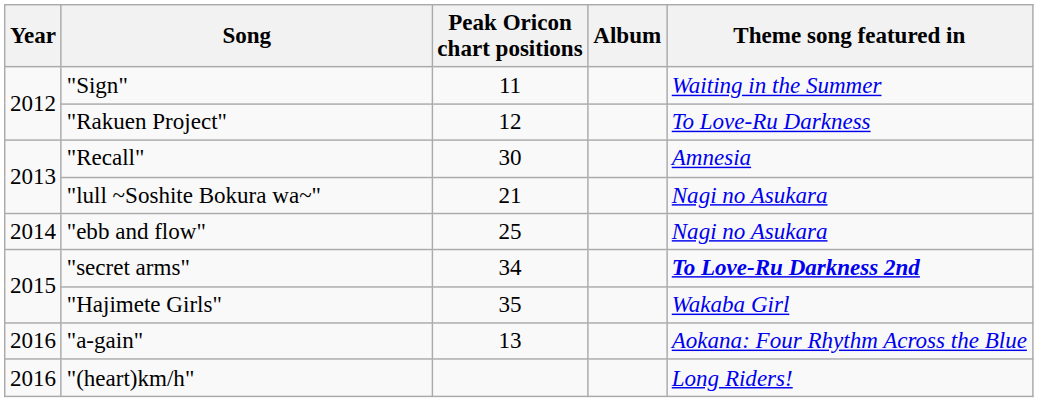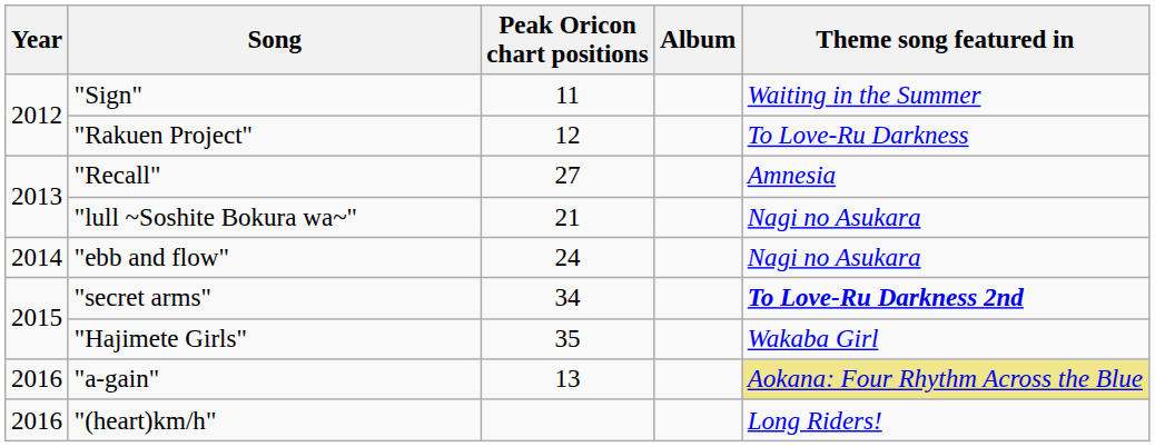 <table class="wikitable" border="1">
 <tr>
 <th rowspan="1">Year</th>
 <th rowspan="1" width="250">Song</th>
 <th colspan="1">Peak Oricon<br> chart positions<br></th>
 <th rowspan="1">Album</th>
 <th rowspan="1">Theme song featured in</th>
 </tr>
 <tr>
 <td rowspan="2">2012</td>
 <td>"Sign"</td>
 <td align="center">11</td>
 <td></td>
 <td><em><a href='#'>Waiting in the Summer</a></em></td>
 </tr>
 <tr>
 <td>"Rakuen Project"</td>
 <td align="center">12</td>
 <td></td>
 <td><em><a href='#'>To Love-Ru Darkness</a></em></td>
 </tr>
 <tr>
 <td rowspan="2">2013</td>
 <td>"Recall"</td>
-<td align="center">30</td>
+<td align="center">27</td>
 <td></td>
 <td><em><a href='#'>Amnesia</a></em></td>
 </tr>
 <tr>
 <td>"lull ~Soshite Bokura wa~"</td>
 <td align="center">21</td>
 <td></td>
 <td><em><a href='#'>Nagi no Asukara</a></em></td>
 </tr>
 <tr>
 <td rowspan="1">2014</td>
 <td>"ebb and flow"</td>
-<td align="center">25</td>
+<td align="center">24</td>
 <td></td>
 <td><em><a href='#'>Nagi no Asukara</a></em></td>
 </tr>
 <tr>
 <td rowspan="2">2015</td>
 <td>"secret arms"</td>
 <td align="center">34</td>
 <td></td>
 <td><strong><em><a href='#'>To Love-Ru Darkness 2nd</a></em></strong></td>
 </tr>
 <tr>
 <td>"Hajimete Girls"</td>
 <td align="center">35</td>
 <td></td>
 <td><em><a href='#'>Wakaba Girl</a></em></td>
 </tr>
 <tr>
 <td rowspan="1">2016</td>
 <td>"a-gain"</td>
 <td align="center">13</td>
 <td></td>
-<td><em><a href='#'>Aokana: Four Rhythm Across the Blue</a></em></td>
+<td style="background: khaki;"><em><a href='#'>Aokana: Four Rhythm Across the Blue</a></em></td>
 </tr>
 <tr>
 <td>2016</td>
 <td>"(heart)km/h"</td>
 <td></td>
 <td></td>
 <td><em><a href='#'>Long Riders!</a></em></td>
 </tr>
 </table>
